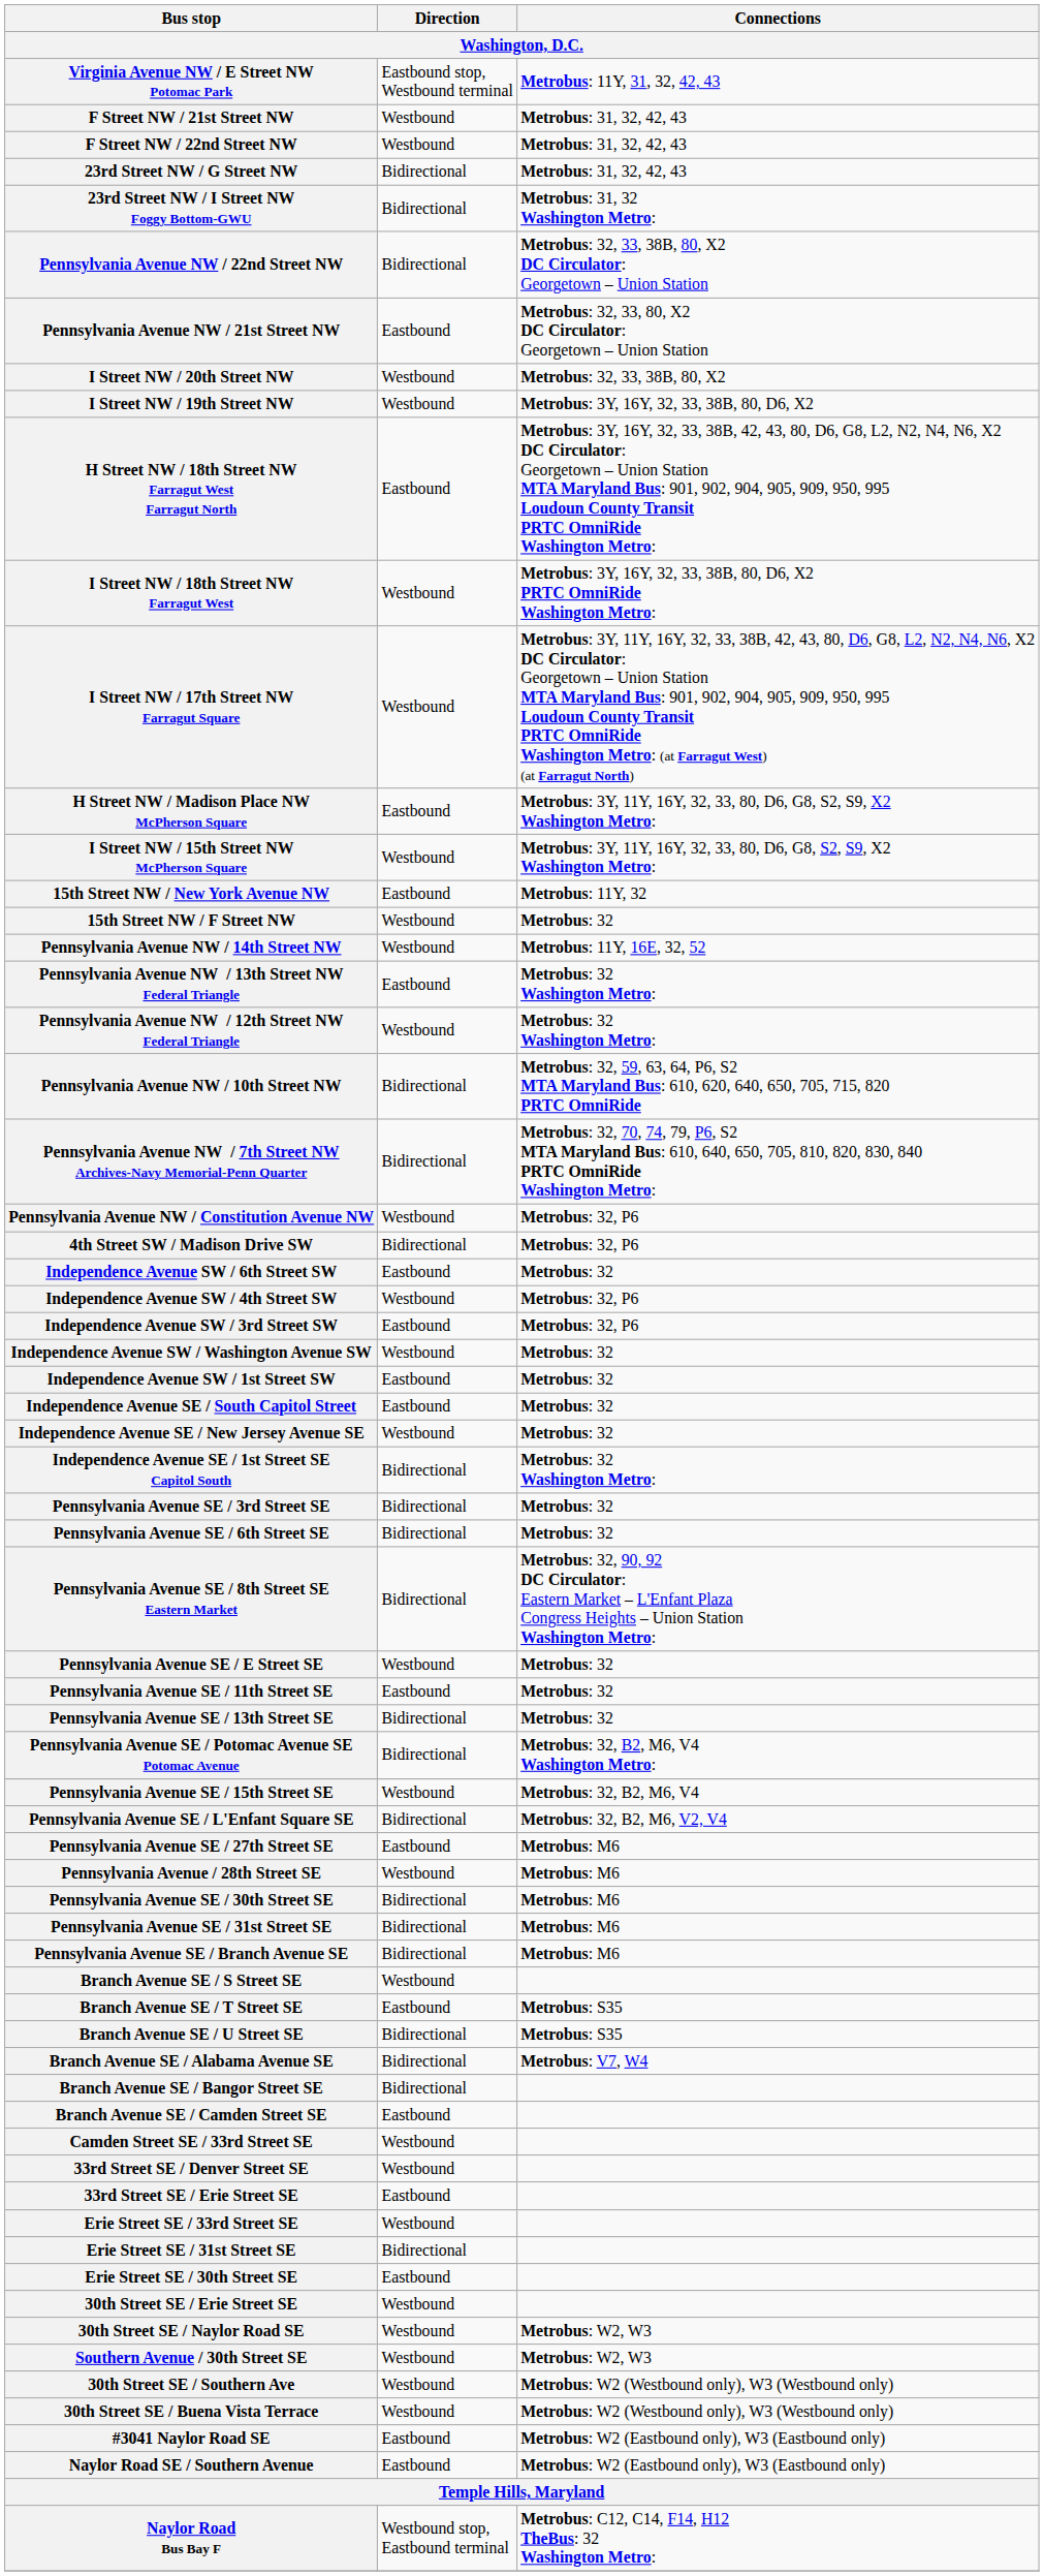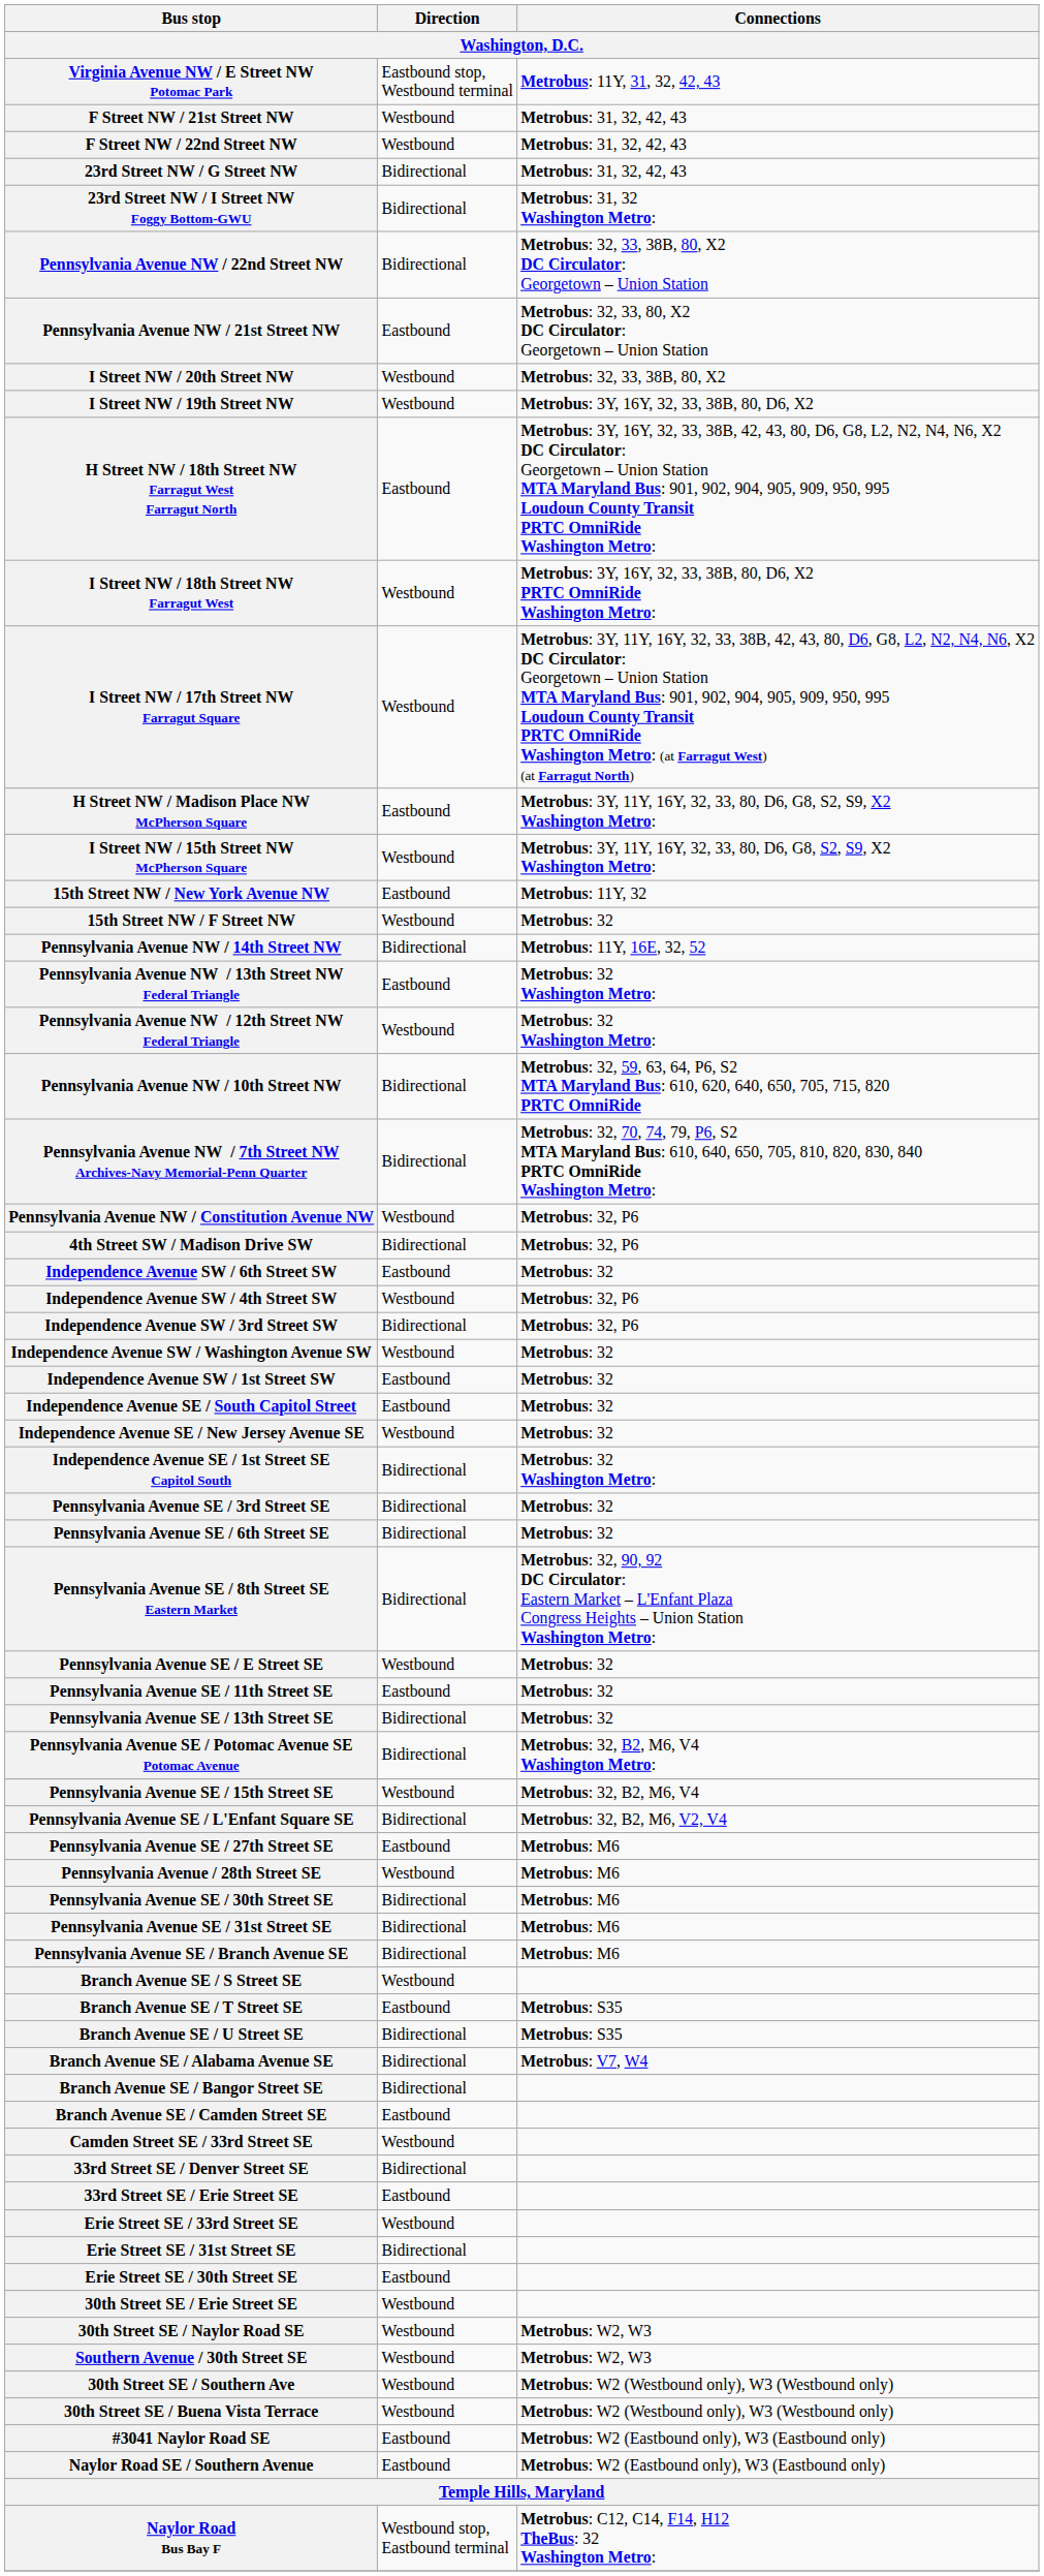 <table class="wikitable collapsible collapsed" style="font-size: 95%;">
 <tr>
 <th>Bus stop</th>
 <th>Direction</th>
 <th>Connections</th>
 </tr>
 <tr>
 <th colspan="3"><a href='#'>Washington, D.C.</a></th>
 </tr>
 <tr>
 <th><a href='#'>Virginia Avenue NW</a> / E Street NW<br><small><a href='#'>Potomac Park</a></small></th>
 <td>Eastbound stop,<br>Westbound terminal</td>
 <td> <strong><a href='#'>Metrobus</a></strong>: 11Y, <a href='#'>31</a>, 32, <a href='#'>42, 43</a></td>
 </tr>
 <tr>
 <th>F Street NW / 21st Street NW</th>
 <td>Westbound</td>
 <td> <strong>Metrobus</strong>: 31, 32, 42, 43</td>
 </tr>
 <tr>
 <th>F Street NW / 22nd Street NW</th>
 <td>Westbound</td>
 <td> <strong>Metrobus</strong>: 31, 32, 42, 43</td>
 </tr>
 <tr>
 <th>23rd Street NW / G Street NW</th>
 <td>Bidirectional</td>
 <td> <strong>Metrobus</strong>: 31, 32, 42, 43</td>
 </tr>
 <tr>
 <th>23rd Street NW / I Street NW<br><small><a href='#'>Foggy Bottom-GWU</a></small></th>
 <td>Bidirectional</td>
 <td> <strong>Metrobus</strong>: 31, 32<br> <strong><a href='#'>Washington Metro</a></strong>:   </td>
 </tr>
 <tr>
 <th><a href='#'>Pennsylvania Avenue NW</a> / 22nd Street NW</th>
 <td>Bidirectional</td>
 <td> <strong>Metrobus</strong>: 32, <a href='#'>33</a>, 38B, <a href='#'>80</a>, X2<br>  <strong><a href='#'>DC Circulator</a></strong>: <br> <a href='#'>Georgetown</a> – <a href='#'>Union Station</a></td>
 </tr>
 <tr>
 <th>Pennsylvania Avenue NW / 21st Street NW</th>
 <td>Eastbound</td>
 <td> <strong>Metrobus</strong>: 32, 33, 80, X2<br>  <strong>DC Circulator</strong>: <br> Georgetown – Union Station</td>
 </tr>
 <tr>
 <th>I Street NW / 20th Street NW</th>
 <td>Westbound</td>
 <td> <strong>Metrobus</strong>: 32, 33, 38B, 80, X2</td>
 </tr>
 <tr>
 <th>I Street NW / 19th Street NW</th>
 <td>Westbound</td>
 <td> <strong>Metrobus</strong>: 3Y, 16Y, 32, 33, 38B, 80, D6, X2</td>
 </tr>
 <tr>
 <th>H Street NW / 18th Street NW<br><small><a href='#'>Farragut West</a><br><a href='#'>Farragut North</a></small></th>
 <td>Eastbound</td>
 <td> <strong>Metrobus</strong>: 3Y, 16Y, 32, 33, 38B, 42, 43, 80, D6, G8, L2, N2, N4, N6, X2<br> <strong>DC Circulator</strong>: <br> Georgetown – Union Station<br> <strong><a href='#'>MTA Maryland Bus</a></strong>: 901, 902, 904, 905, 909, 950, 995<br> <strong><a href='#'>Loudoun County Transit</a></strong><br> <strong><a href='#'>PRTC OmniRide</a></strong><br>  <strong><a href='#'>Washington Metro</a></strong>:    </td>
 </tr>
 <tr>
 <th>I Street NW / 18th Street NW<br><small><a href='#'>Farragut West</a></small></th>
 <td>Westbound</td>
 <td> <strong>Metrobus</strong>: 3Y, 16Y, 32, 33, 38B, 80, D6, X2<br> <strong><a href='#'>PRTC OmniRide</a></strong><br>  <strong><a href='#'>Washington Metro</a></strong>:   </td>
 </tr>
 <tr>
 <th>I Street NW / 17th Street NW<br><small><a href='#'>Farragut Square</a></small></th>
 <td>Westbound</td>
 <td> <strong>Metrobus</strong>: 3Y, 11Y, 16Y, 32, 33, 38B, 42, 43, 80, <a href='#'>D6</a>, G8, <a href='#'>L2</a>, <a href='#'>N2, N4, N6</a>, X2<br> <strong>DC Circulator</strong>: <br> Georgetown – Union Station<br> <strong><a href='#'>MTA Maryland Bus</a></strong>: 901, 902, 904, 905, 909, 950, 995<br> <strong><a href='#'>Loudoun County Transit</a></strong><br> <strong><a href='#'>PRTC OmniRide</a></strong><br> <strong><a href='#'>Washington Metro</a></strong>:    <small>(at <strong><a href='#'>Farragut West</a></strong>)<br></small>  <small>(at <strong><a href='#'>Farragut North</a></strong>)</small><br></td>
 </tr>
 <tr>
 <th>H Street NW / Madison Place NW<br><small><a href='#'>McPherson Square</a></small></th>
 <td>Eastbound</td>
 <td> <strong>Metrobus</strong>: 3Y, 11Y, 16Y, 32, 33, 80, D6, G8, S2, S9, <a href='#'>X2</a><br> <strong><a href='#'>Washington Metro</a></strong>:   </td>
 </tr>
 <tr>
 <th>I Street NW / 15th Street NW<br><small><a href='#'>McPherson Square</a></small></th>
 <td>Westbound</td>
 <td> <strong>Metrobus</strong>: 3Y, 11Y, 16Y, 32, 33, 80, D6, G8, <a href='#'>S2</a>, <a href='#'>S9</a>, X2 <br> <strong><a href='#'>Washington Metro</a></strong>:   </td>
 </tr>
 <tr>
 <th>15th Street NW / <a href='#'>New York Avenue NW</a></th>
 <td>Eastbound</td>
 <td> <strong>Metrobus</strong>: 11Y, 32</td>
 </tr>
 <tr>
 <th>15th Street NW / F Street NW</th>
 <td>Westbound</td>
 <td> <strong>Metrobus</strong>: 32</td>
 </tr>
 <tr>
 <th>Pennsylvania Avenue NW / <a href='#'>14th Street NW</a></th>
-<td>Westbound</td>
+<td>Bidirectional</td>
 <td> <strong>Metrobus</strong>: 11Y, <a href='#'>16E</a>, 32, <a href='#'>52</a></td>
 </tr>
 <tr>
 <th>Pennsylvania Avenue NW  / 13th Street NW <br><small><a href='#'>Federal Triangle</a></small></th>
 <td>Eastbound</td>
 <td> <strong>Metrobus</strong>: 32<br> <strong><a href='#'>Washington Metro</a></strong>:   </td>
 </tr>
 <tr>
 <th>Pennsylvania Avenue NW  / 12th Street NW <br><small><a href='#'>Federal Triangle</a></small></th>
 <td>Westbound</td>
 <td> <strong>Metrobus</strong>: 32<br> <strong><a href='#'>Washington Metro</a></strong>:   </td>
 </tr>
 <tr>
 <th>Pennsylvania Avenue NW / 10th Street NW</th>
 <td>Bidirectional</td>
 <td> <strong>Metrobus</strong>: 32, <a href='#'>59</a>, 63, 64, P6, S2<br>  <strong><a href='#'>MTA Maryland Bus</a></strong>: 610, 620, 640, 650, 705, 715, 820<br>  <strong><a href='#'>PRTC OmniRide</a></strong></td>
 </tr>
 <tr>
 <th>Pennsylvania Avenue NW  / <a href='#'>7th Street NW</a><br><small><a href='#'>Archives-Navy Memorial-Penn Quarter</a></small></th>
 <td>Bidirectional</td>
 <td> <strong>Metrobus</strong>: 32, <a href='#'>70</a>, <a href='#'>74</a>, 79, <a href='#'>P6</a>, S2<br>  <strong>MTA Maryland Bus</strong>: 610, 640, 650, 705, 810, 820, 830, 840<br>  <strong>PRTC OmniRide</strong><br> <strong><a href='#'>Washington Metro</a></strong>:  </td>
 </tr>
 <tr>
 <th>Pennsylvania Avenue NW / <a href='#'>Constitution Avenue NW</a></th>
 <td>Westbound</td>
 <td> <strong>Metrobus</strong>: 32, P6</td>
 </tr>
 <tr>
 <th>4th Street SW / Madison Drive SW</th>
 <td>Bidirectional</td>
 <td> <strong>Metrobus</strong>: 32, P6</td>
 </tr>
 <tr>
 <th><a href='#'>Independence Avenue</a> SW / 6th Street SW</th>
 <td>Eastbound</td>
 <td> <strong>Metrobus</strong>: 32</td>
 </tr>
 <tr>
 <th>Independence Avenue SW / 4th Street SW</th>
 <td>Westbound</td>
 <td> <strong>Metrobus</strong>: 32, P6</td>
 </tr>
 <tr>
 <th>Independence Avenue SW / 3rd Street SW</th>
-<td>Eastbound</td>
+<td>Bidirectional</td>
 <td> <strong>Metrobus</strong>: 32, P6</td>
 </tr>
 <tr>
 <th>Independence Avenue SW / Washington Avenue SW</th>
 <td>Westbound</td>
 <td> <strong>Metrobus</strong>: 32</td>
 </tr>
 <tr>
 <th>Independence Avenue SW / 1st Street SW</th>
 <td>Eastbound</td>
 <td> <strong>Metrobus</strong>: 32</td>
 </tr>
 <tr>
 <th>Independence Avenue SE / <a href='#'>South Capitol Street</a></th>
 <td>Eastbound</td>
 <td> <strong>Metrobus</strong>: 32</td>
 </tr>
 <tr>
 <th>Independence Avenue SE / New Jersey Avenue SE</th>
 <td>Westbound</td>
 <td> <strong>Metrobus</strong>: 32</td>
 </tr>
 <tr>
 <th>Independence Avenue SE / 1st Street SE <br><small><a href='#'>Capitol South</a></small></th>
 <td>Bidirectional</td>
 <td> <strong>Metrobus</strong>: 32<br> <strong><a href='#'>Washington Metro</a></strong>:   </td>
 </tr>
 <tr>
 <th>Pennsylvania Avenue SE / 3rd Street SE</th>
 <td>Bidirectional</td>
 <td> <strong>Metrobus</strong>: 32</td>
 </tr>
 <tr>
 <th>Pennsylvania Avenue SE / 6th Street SE</th>
 <td>Bidirectional</td>
 <td> <strong>Metrobus</strong>: 32</td>
 </tr>
 <tr>
 <th>Pennsylvania Avenue SE / 8th Street SE<br><small><a href='#'>Eastern Market</a></small></th>
 <td>Bidirectional</td>
 <td> <strong>Metrobus</strong>: 32, <a href='#'>90, 92</a><br>  <strong>DC Circulator</strong>:<br> <a href='#'>Eastern Market</a> – <a href='#'>L'Enfant Plaza</a><br> <a href='#'>Congress Heights</a> – Union Station<br> <strong><a href='#'>Washington Metro</a></strong>:   </td>
 </tr>
 <tr>
 <th>Pennsylvania Avenue SE / E Street SE</th>
 <td>Westbound</td>
 <td> <strong>Metrobus</strong>: 32</td>
 </tr>
 <tr>
 <th>Pennsylvania Avenue SE / 11th Street SE</th>
 <td>Eastbound</td>
 <td> <strong>Metrobus</strong>: 32</td>
 </tr>
 <tr>
 <th>Pennsylvania Avenue SE / 13th Street SE</th>
 <td>Bidirectional</td>
 <td> <strong>Metrobus</strong>: 32</td>
 </tr>
 <tr>
 <th>Pennsylvania Avenue SE / Potomac Avenue SE<br><small><a href='#'>Potomac Avenue</a></small></th>
 <td>Bidirectional</td>
 <td> <strong>Metrobus</strong>: 32, <a href='#'>B2</a>, M6,  V4<br> <strong><a href='#'>Washington Metro</a></strong>:   </td>
 </tr>
 <tr>
 </tr>
 <tr>
 <th>Pennsylvania Avenue SE / 15th Street SE</th>
 <td>Westbound</td>
 <td> <strong>Metrobus</strong>: 32, B2, M6, V4</td>
 </tr>
 <tr>
 <th>Pennsylvania Avenue SE / L'Enfant Square SE</th>
 <td>Bidirectional</td>
 <td> <strong>Metrobus</strong>: 32, B2, M6, <a href='#'>V2, V4</a></td>
 </tr>
 <tr>
 <th>Pennsylvania Avenue SE / 27th Street SE</th>
 <td>Eastbound</td>
 <td> <strong>Metrobus</strong>: M6</td>
 </tr>
 <tr>
 <th>Pennsylvania Avenue / 28th Street SE</th>
 <td>Westbound</td>
 <td> <strong>Metrobus</strong>: M6</td>
 </tr>
 <tr>
 <th>Pennsylvania Avenue SE / 30th Street SE</th>
 <td>Bidirectional</td>
 <td> <strong>Metrobus</strong>: M6</td>
 </tr>
 <tr>
 <th>Pennsylvania Avenue SE / 31st Street SE</th>
 <td>Bidirectional</td>
 <td> <strong>Metrobus</strong>: M6</td>
 </tr>
 <tr>
 <th>Pennsylvania Avenue SE / Branch Avenue SE</th>
 <td>Bidirectional</td>
 <td> <strong>Metrobus</strong>: M6</td>
 </tr>
 <tr>
 <th>Branch Avenue SE / S Street SE</th>
 <td>Westbound</td>
 <td></td>
 </tr>
 <tr>
 <th>Branch Avenue SE / T Street SE</th>
 <td>Eastbound</td>
 <td> <strong>Metrobus</strong>: S35</td>
 </tr>
 <tr>
 <th>Branch Avenue SE / U Street SE</th>
 <td>Bidirectional</td>
 <td> <strong>Metrobus</strong>: S35</td>
 </tr>
 <tr>
 <th>Branch Avenue SE / Alabama Avenue SE</th>
 <td>Bidirectional</td>
 <td> <strong>Metrobus</strong>: <a href='#'>V7</a>, <a href='#'>W4</a></td>
 </tr>
 <tr>
 <th>Branch Avenue SE / Bangor Street SE</th>
 <td>Bidirectional</td>
 <td></td>
 </tr>
 <tr>
 <th>Branch Avenue SE / Camden Street SE</th>
 <td>Eastbound</td>
 <td></td>
 </tr>
 <tr>
 <th>Camden Street SE / 33rd Street SE</th>
 <td>Westbound</td>
 <td></td>
 </tr>
 <tr>
 <th>33rd Street SE / Denver Street SE</th>
-<td>Westbound</td>
+<td>Bidirectional</td>
 <td></td>
 </tr>
 <tr>
 <th>33rd Street SE / Erie Street SE</th>
 <td>Eastbound</td>
 <td></td>
 </tr>
 <tr>
 <th>Erie Street SE / 33rd Street SE</th>
 <td>Westbound</td>
 <td></td>
 </tr>
 <tr>
 <th>Erie Street SE / 31st Street SE</th>
 <td>Bidirectional</td>
 <td></td>
 </tr>
 <tr>
 <th>Erie Street SE / 30th Street SE</th>
 <td>Eastbound</td>
 <td></td>
 </tr>
 <tr>
 <th>30th Street SE / Erie Street SE</th>
 <td>Westbound</td>
 <td></td>
 </tr>
 <tr>
 <th>30th Street SE / Naylor Road SE</th>
 <td>Westbound</td>
 <td> <strong>Metrobus</strong>: W2, W3</td>
 </tr>
 <tr>
 <th><a href='#'>Southern Avenue</a> / 30th Street SE</th>
 <td>Westbound</td>
 <td> <strong>Metrobus</strong>: W2, W3</td>
 </tr>
 <tr>
 <th>30th Street SE / Southern Ave</th>
 <td>Westbound</td>
 <td> <strong>Metrobus</strong>: W2 (Westbound only), W3 (Westbound only)</td>
 </tr>
 <tr>
 <th>30th Street SE / Buena Vista Terrace</th>
 <td>Westbound</td>
 <td> <strong>Metrobus</strong>: W2 (Westbound only), W3 (Westbound only)</td>
 </tr>
 <tr>
 <th>#3041 Naylor Road SE</th>
 <td>Eastbound</td>
 <td> <strong>Metrobus</strong>: W2 (Eastbound only), W3 (Eastbound only)</td>
 </tr>
 <tr>
 <th>Naylor Road SE / Southern Avenue</th>
 <td>Eastbound</td>
 <td> <strong>Metrobus</strong>: W2 (Eastbound only), W3 (Eastbound only)</td>
 </tr>
 <tr>
 <th colspan="3"><a href='#'>Temple Hills, Maryland</a></th>
 </tr>
 <tr>
 <th><a href='#'>Naylor Road</a><br><small>Bus Bay F</small></th>
 <td>Westbound stop,<br> Eastbound terminal</td>
 <td> <strong>Metrobus</strong>: C12, C14, <a href='#'>F14</a>, <a href='#'>H12</a><br>  <strong><a href='#'>TheBus</a></strong>: 32<br> <strong><a href='#'>Washington Metro</a></strong>: </td>
 </tr>
 <tr>
 </tr>
 </table>
